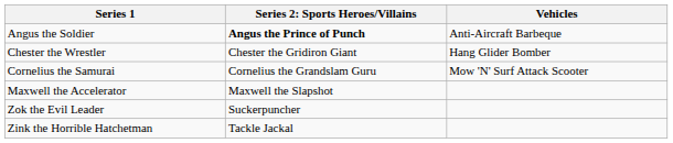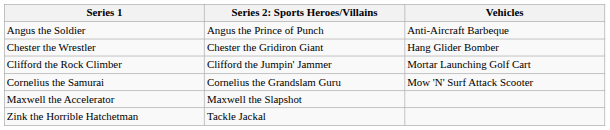 <table class="wikitable sortable" style="width:100%">
 <tr>
 <th width=25%>Series 1</th>
 <th width=25%>Series 2: Sports Heroes/Villains</th>
 <th width=25%>Vehicles</th>
 </tr>
 <tr>
 <td>Angus the Soldier</td>
-<td><strong>Angus the Prince of Punch</strong></td>
+<td>Angus the Prince of Punch</td>
 <td>Anti-Aircraft Barbeque</td>
 </tr>
 <tr>
 <td>Chester the Wrestler</td>
 <td>Chester the Gridiron Giant</td>
 <td>Hang Glider Bomber</td>
+</tr>
+<tr>
+<td>Clifford the Rock Climber</td>
+<td>Clifford the Jumpin' Jammer</td>
+<td>Mortar Launching Golf Cart</td>
 </tr>
 <tr>
 <td>Cornelius the Samurai</td>
 <td>Cornelius the Grandslam Guru</td>
 <td>Mow 'N' Surf Attack Scooter</td>
 </tr>
 <tr>
 <td>Maxwell the Accelerator</td>
 <td>Maxwell the Slapshot</td>
 <td></td>
 </tr>
 <tr>
-<td>Zok the Evil Leader</td>
-<td>Suckerpuncher</td>
-<td></td>
-</tr>
-<tr>
 <td>Zink the Horrible Hatchetman</td>
 <td>Tackle Jackal</td>
 <td></td>
 </tr>
 </table>
